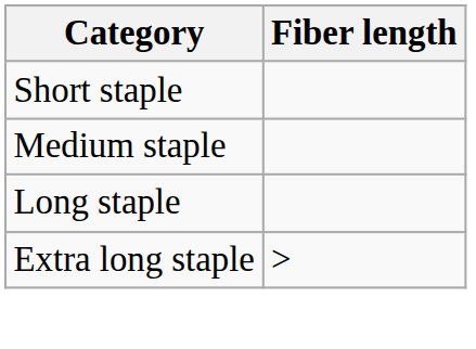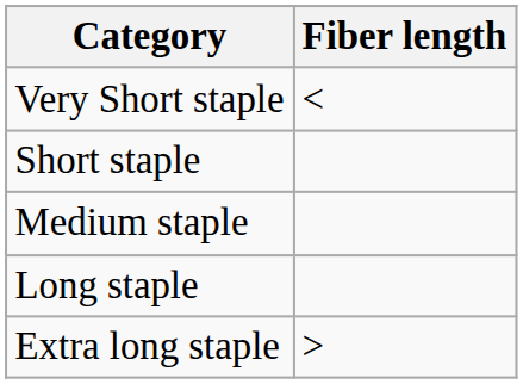 <table class="wikitable">
 <tr>
 <th>Category</th>
 <th>Fiber length</th>
+</tr>
+<tr>
+<td>Very Short staple</td>
+<td>< </td>
 </tr>
 <tr>
 <td>Short staple</td>
 <td></td>
 </tr>
 <tr>
 <td>Medium staple</td>
 <td></td>
 </tr>
 <tr>
 <td>Long staple</td>
 <td></td>
 </tr>
 <tr>
 <td>Extra long staple</td>
 <td>> </td>
 </tr>
 </table>
